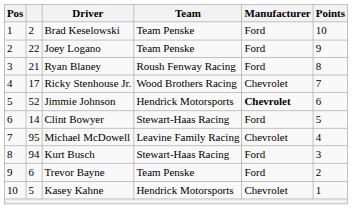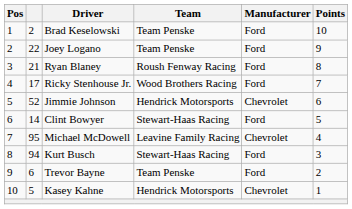 <table class="wikitable" style="font-size:98%">
 <tr>
 <th>Pos</th>
 <th></th>
 <th>Driver</th>
 <th>Team</th>
 <th>Manufacturer</th>
 <th>Points</th>
 </tr>
 <tr>
 <td>1</td>
 <td>2</td>
 <td>Brad Keselowski</td>
 <td>Team Penske</td>
 <td>Ford</td>
 <td>10</td>
 </tr>
 <tr>
 <td>2</td>
 <td>22</td>
 <td>Joey Logano</td>
 <td>Team Penske</td>
 <td>Ford</td>
 <td>9</td>
 </tr>
 <tr>
 <td>3</td>
 <td>21</td>
 <td>Ryan Blaney</td>
 <td>Roush Fenway Racing</td>
 <td>Ford</td>
 <td>8</td>
 </tr>
 <tr>
 <td>4</td>
 <td>17</td>
 <td>Ricky Stenhouse Jr.</td>
 <td>Wood Brothers Racing</td>
-<td>Chevrolet</td>
+<td>Ford</td>
 <td>7</td>
 </tr>
 <tr>
 <td>5</td>
 <td>52</td>
 <td>Jimmie Johnson</td>
 <td>Hendrick Motorsports</td>
-<td><strong>Chevrolet</strong></td>
+<td>Chevrolet</td>
 <td>6</td>
 </tr>
 <tr>
 <td>6</td>
 <td>14</td>
 <td>Clint Bowyer</td>
 <td>Stewart-Haas Racing</td>
 <td>Ford</td>
 <td>5</td>
 </tr>
 <tr>
 <td>7</td>
 <td>95</td>
 <td>Michael McDowell</td>
 <td>Leavine Family Racing</td>
 <td>Chevrolet</td>
 <td>4</td>
 </tr>
 <tr>
 <td>8</td>
 <td>94</td>
 <td>Kurt Busch</td>
 <td>Stewart-Haas Racing</td>
 <td>Ford</td>
 <td>3</td>
 </tr>
 <tr>
 <td>9</td>
 <td>6</td>
 <td>Trevor Bayne</td>
 <td>Team Penske</td>
 <td>Ford</td>
 <td>2</td>
 </tr>
 <tr>
 <td>10</td>
 <td>5</td>
 <td>Kasey Kahne</td>
 <td>Hendrick Motorsports</td>
 <td>Chevrolet</td>
 <td>1</td>
 </tr>
 <tr>
 <th colspan="6"></th>
 </tr>
 </table>
